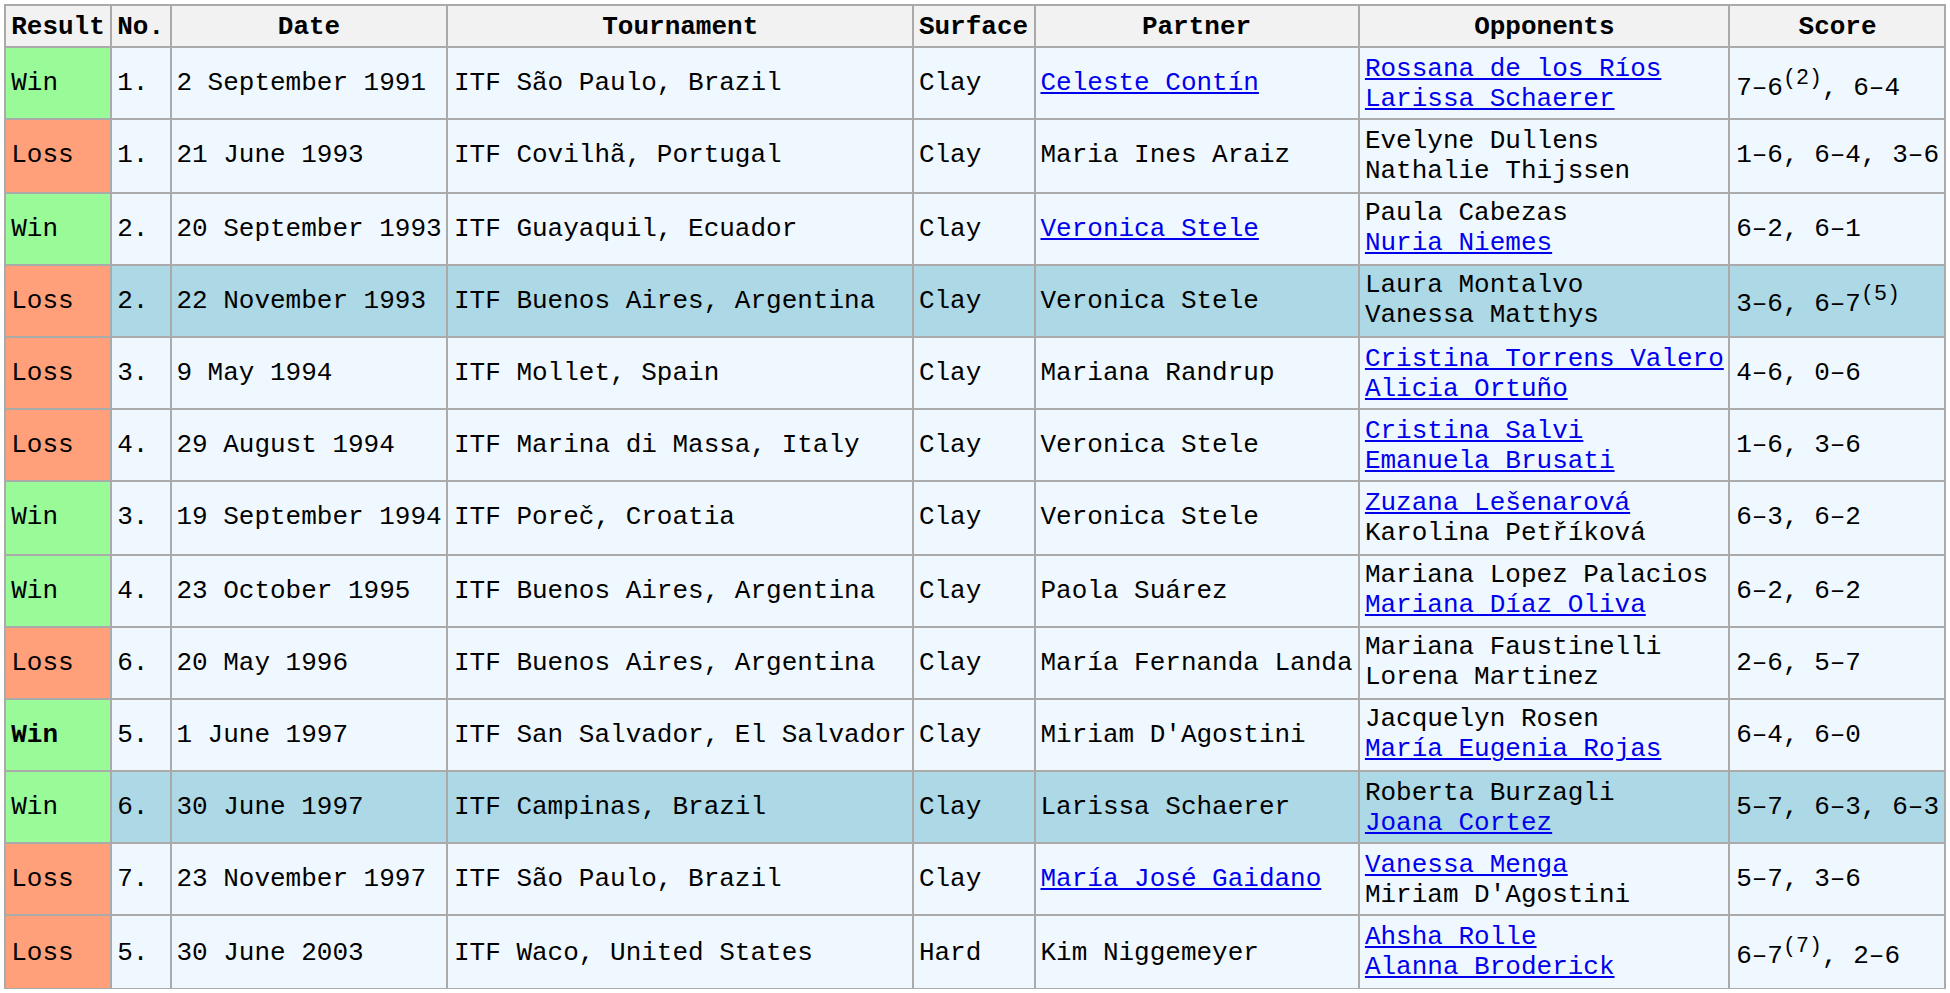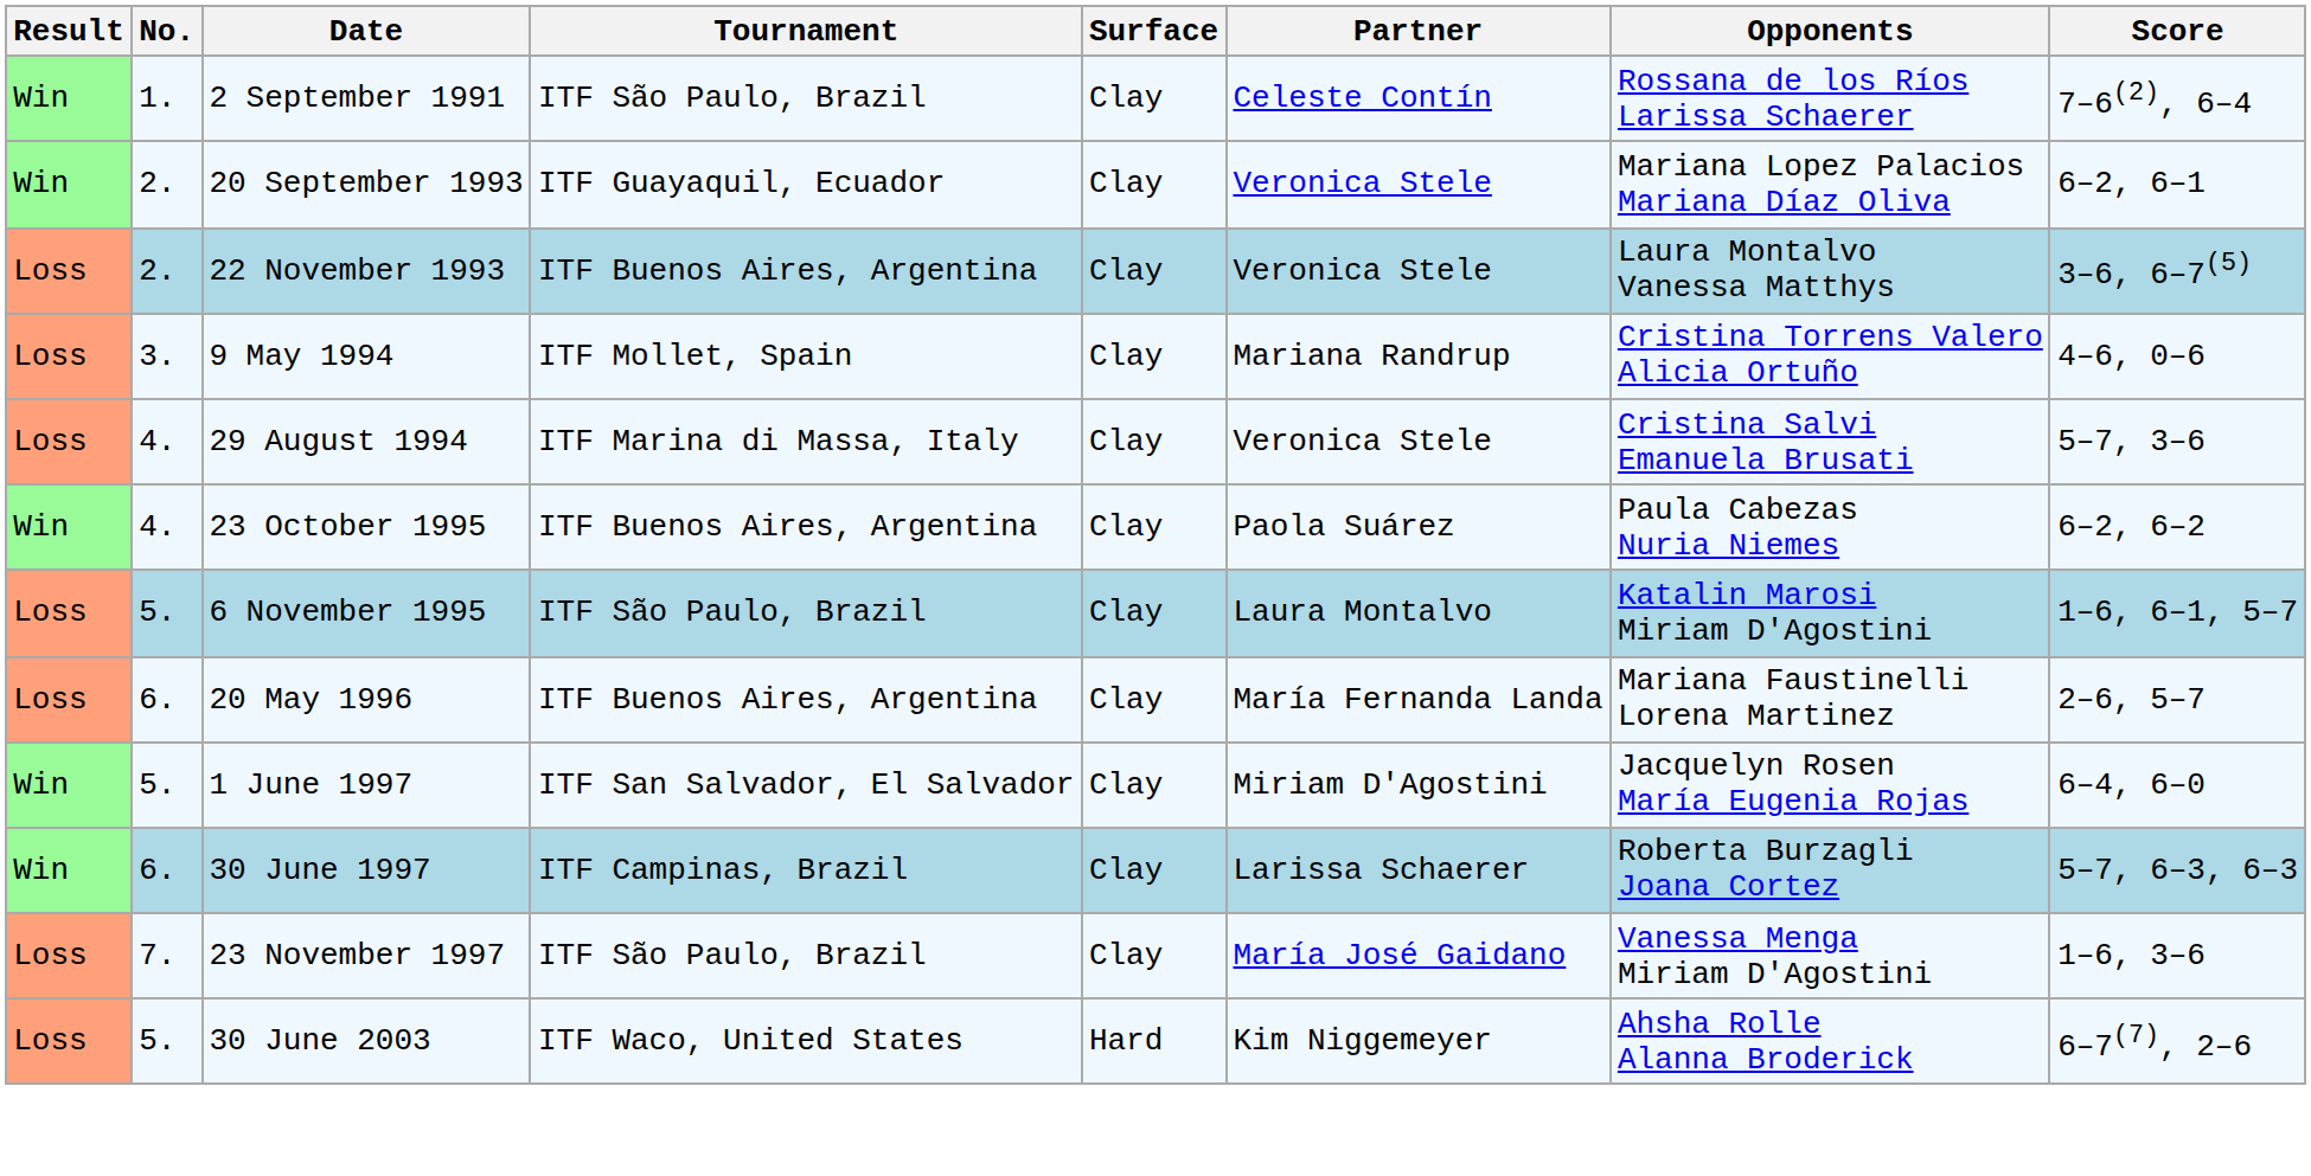 <table class="sortable wikitable">
 <tr>
 <th>Result</th>
 <th>No.</th>
 <th>Date</th>
 <th>Tournament</th>
 <th>Surface</th>
 <th>Partner</th>
 <th>Opponents</th>
 <th class="unsortable">Score</th>
 </tr>
 <tr style="background:#f0f8ff;">
 <td style="background:#98fb98;">Win</td>
 <td>1.</td>
 <td>2 September 1991</td>
 <td>ITF São Paulo, Brazil</td>
 <td>Clay</td>
 <td> <a href='#'>Celeste Contín</a></td>
 <td> <a href='#'>Rossana de los Ríos</a> <br>  <a href='#'>Larissa Schaerer</a></td>
 <td>7–6<sup>(2)</sup>, 6–4</td>
 </tr>
 <tr style="background:#f0f8ff;">
-<td style="background:#ffa07a;">Loss</td>
-<td>1.</td>
-<td>21 June 1993</td>
-<td>ITF Covilhã, Portugal</td>
-<td>Clay</td>
-<td> Maria Ines Araiz</td>
-<td> Evelyne Dullens <br>  Nathalie Thijssen</td>
-<td>1–6, 6–4, 3–6</td>
-</tr>
-<tr style="background:#f0f8ff;">
 <td style="background:#98fb98;">Win</td>
 <td>2.</td>
 <td>20 September 1993</td>
 <td>ITF Guayaquil, Ecuador</td>
 <td>Clay</td>
 <td> <a href='#'>Veronica Stele</a></td>
-<td> Paula Cabezas <br>  <a href='#'>Nuria Niemes</a></td>
+<td> Mariana Lopez Palacios <br>  <a href='#'>Mariana Díaz Oliva</a></td>
 <td>6–2, 6–1</td>
 </tr>
 <tr style="background:lightblue;">
 <td style="background:#ffa07a;">Loss</td>
 <td>2.</td>
 <td>22 November 1993</td>
 <td>ITF Buenos Aires, Argentina</td>
 <td>Clay</td>
 <td> Veronica Stele</td>
 <td> Laura Montalvo <br>  Vanessa Matthys</td>
 <td>3–6, 6–7<sup>(5)</sup></td>
 </tr>
 <tr style="background:#f0f8ff;">
 <td style="background:#ffa07a;">Loss</td>
 <td>3.</td>
 <td>9 May 1994</td>
 <td>ITF Mollet, Spain</td>
 <td>Clay</td>
 <td> Mariana Randrup</td>
 <td> <a href='#'>Cristina Torrens Valero</a> <br>  <a href='#'>Alicia Ortuño</a></td>
 <td>4–6, 0–6</td>
 </tr>
 <tr style="background:#f0f8ff;">
 <td style="background:#ffa07a;">Loss</td>
 <td>4.</td>
 <td>29 August 1994</td>
 <td>ITF Marina di Massa, Italy</td>
 <td>Clay</td>
 <td> Veronica Stele</td>
 <td> <a href='#'>Cristina Salvi</a> <br>  <a href='#'>Emanuela Brusati</a></td>
-<td>1–6, 3–6</td>
-</tr>
-<tr style="background:#f0f8ff;">
-<td style="background:#98fb98;">Win</td>
-<td>3.</td>
-<td>19 September 1994</td>
-<td>ITF Poreč, Croatia</td>
-<td>Clay</td>
-<td> Veronica Stele</td>
-<td> <a href='#'>Zuzana Lešenarová</a> <br>  Karolina Petříková</td>
-<td>6–3, 6–2</td>
+<td>5–7, 3–6</td>
 </tr>
 <tr style="background:#f0f8ff;">
 <td style="background:#98fb98;">Win</td>
 <td>4.</td>
 <td>23 October 1995</td>
 <td>ITF Buenos Aires, Argentina</td>
 <td>Clay</td>
 <td> Paola Suárez</td>
-<td> Mariana Lopez Palacios <br>  <a href='#'>Mariana Díaz Oliva</a></td>
+<td> Paula Cabezas <br>  <a href='#'>Nuria Niemes</a></td>
 <td>6–2, 6–2</td>
+</tr>
+<tr style="background:lightblue;">
+<td style="background:#ffa07a;">Loss</td>
+<td>5.</td>
+<td>6 November 1995</td>
+<td>ITF São Paulo, Brazil</td>
+<td>Clay</td>
+<td> Laura Montalvo</td>
+<td> <a href='#'>Katalin Marosi</a> <br>  Miriam D'Agostini</td>
+<td>1–6, 6–1, 5–7</td>
 </tr>
 <tr style="background:#f0f8ff;">
 <td style="background:#ffa07a;">Loss</td>
 <td>6.</td>
 <td>20 May 1996</td>
 <td>ITF Buenos Aires, Argentina</td>
 <td>Clay</td>
 <td> María Fernanda Landa</td>
 <td> Mariana Faustinelli <br>  Lorena Martinez</td>
 <td>2–6, 5–7</td>
 </tr>
 <tr style="background:#f0f8ff;">
-<td style="background:#98fb98;"><strong>Win</strong></td>
+<td style="background:#98fb98;">Win</td>
 <td>5.</td>
 <td>1 June 1997</td>
 <td>ITF San Salvador, El Salvador</td>
 <td>Clay</td>
 <td> Miriam D'Agostini</td>
 <td> Jacquelyn Rosen <br>  <a href='#'>María Eugenia Rojas</a></td>
 <td>6–4, 6–0</td>
 </tr>
 <tr style="background:lightblue;">
 <td style="background:#98fb98;">Win</td>
 <td>6.</td>
 <td>30 June 1997</td>
 <td>ITF Campinas, Brazil</td>
 <td>Clay</td>
 <td> Larissa Schaerer</td>
 <td> Roberta Burzagli <br>  <a href='#'>Joana Cortez</a></td>
 <td>5–7, 6–3, 6–3</td>
 </tr>
 <tr style="background:#f0f8ff;">
 <td style="background:#ffa07a;">Loss</td>
 <td>7.</td>
 <td>23 November 1997</td>
 <td>ITF São Paulo, Brazil</td>
 <td>Clay</td>
 <td> <a href='#'>María José Gaidano</a></td>
 <td> <a href='#'>Vanessa Menga</a> <br>  Miriam D'Agostini</td>
-<td>5–7, 3–6</td>
+<td>1–6, 3–6</td>
 </tr>
 <tr style="background:#f0f8ff;">
 <td style="background:#ffa07a;">Loss</td>
 <td>5.</td>
 <td>30 June 2003</td>
 <td>ITF Waco, United States</td>
 <td>Hard</td>
 <td> Kim Niggemeyer</td>
 <td> <a href='#'>Ahsha Rolle</a> <br>  <a href='#'>Alanna Broderick</a></td>
 <td>6–7<sup>(7)</sup>, 2–6</td>
 </tr>
 </table>
